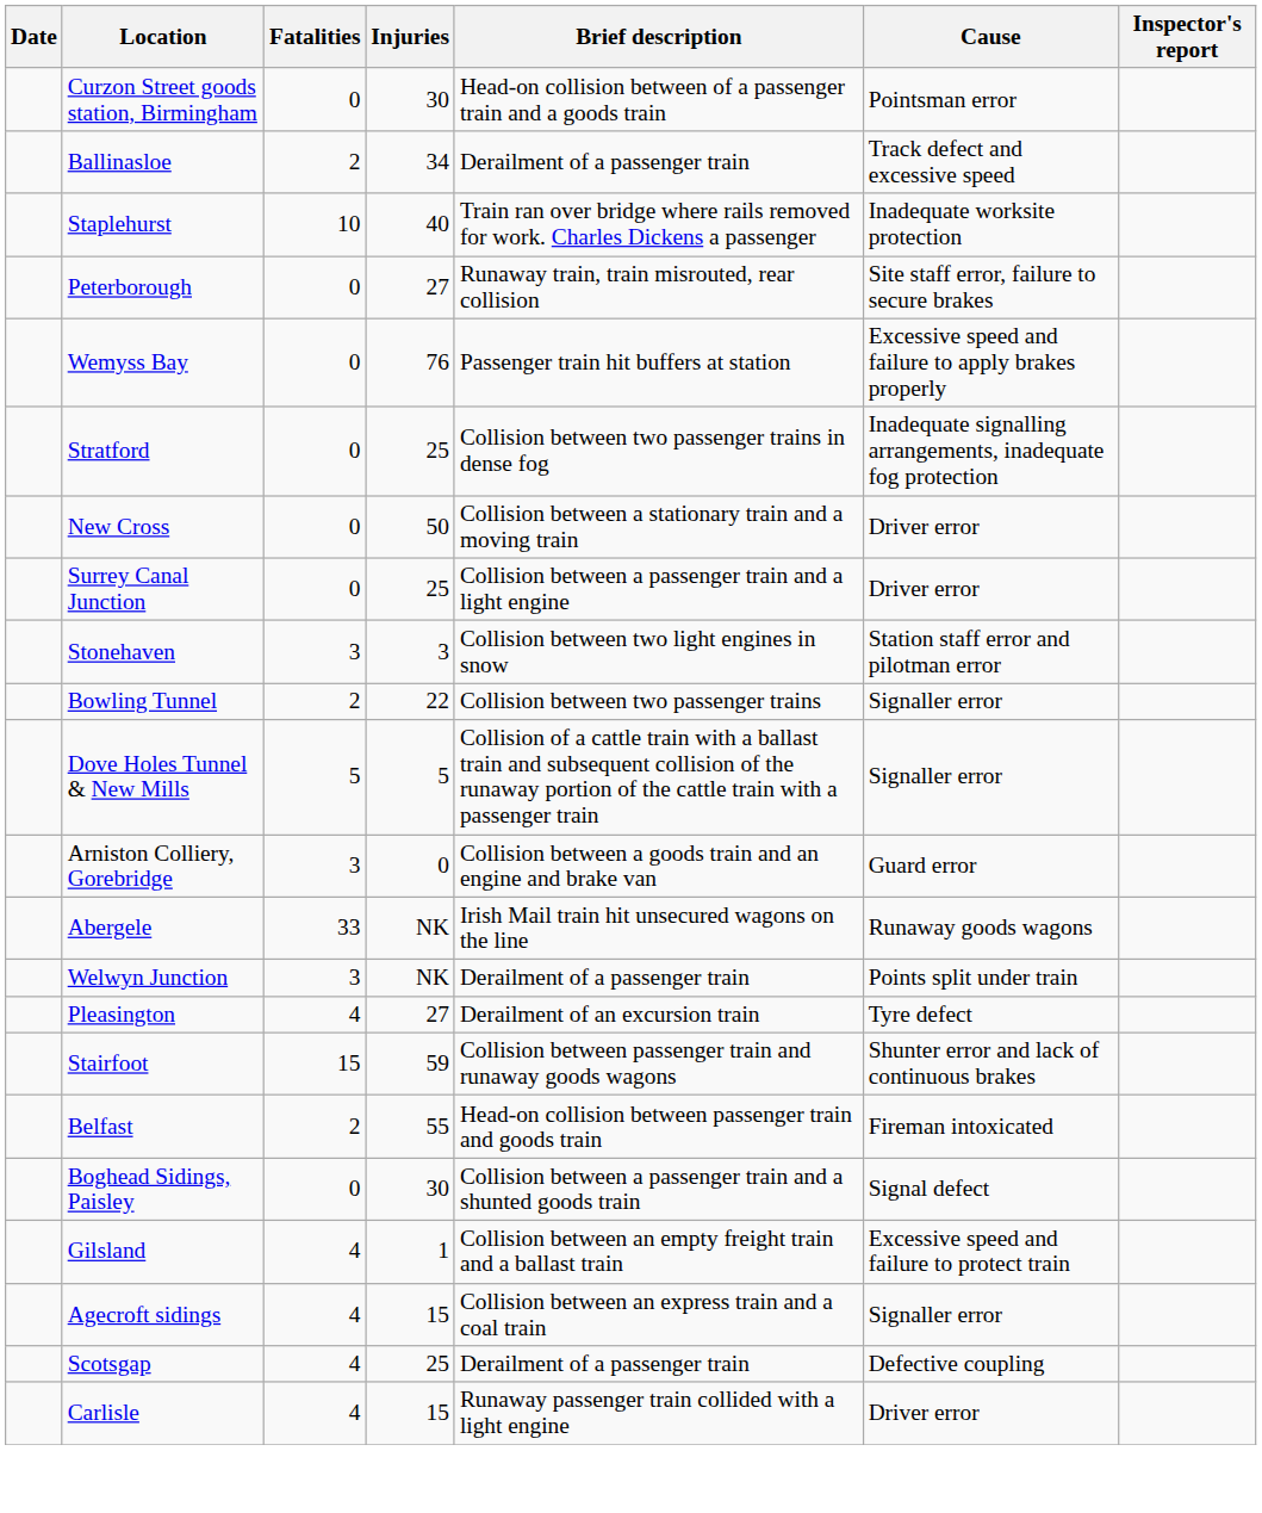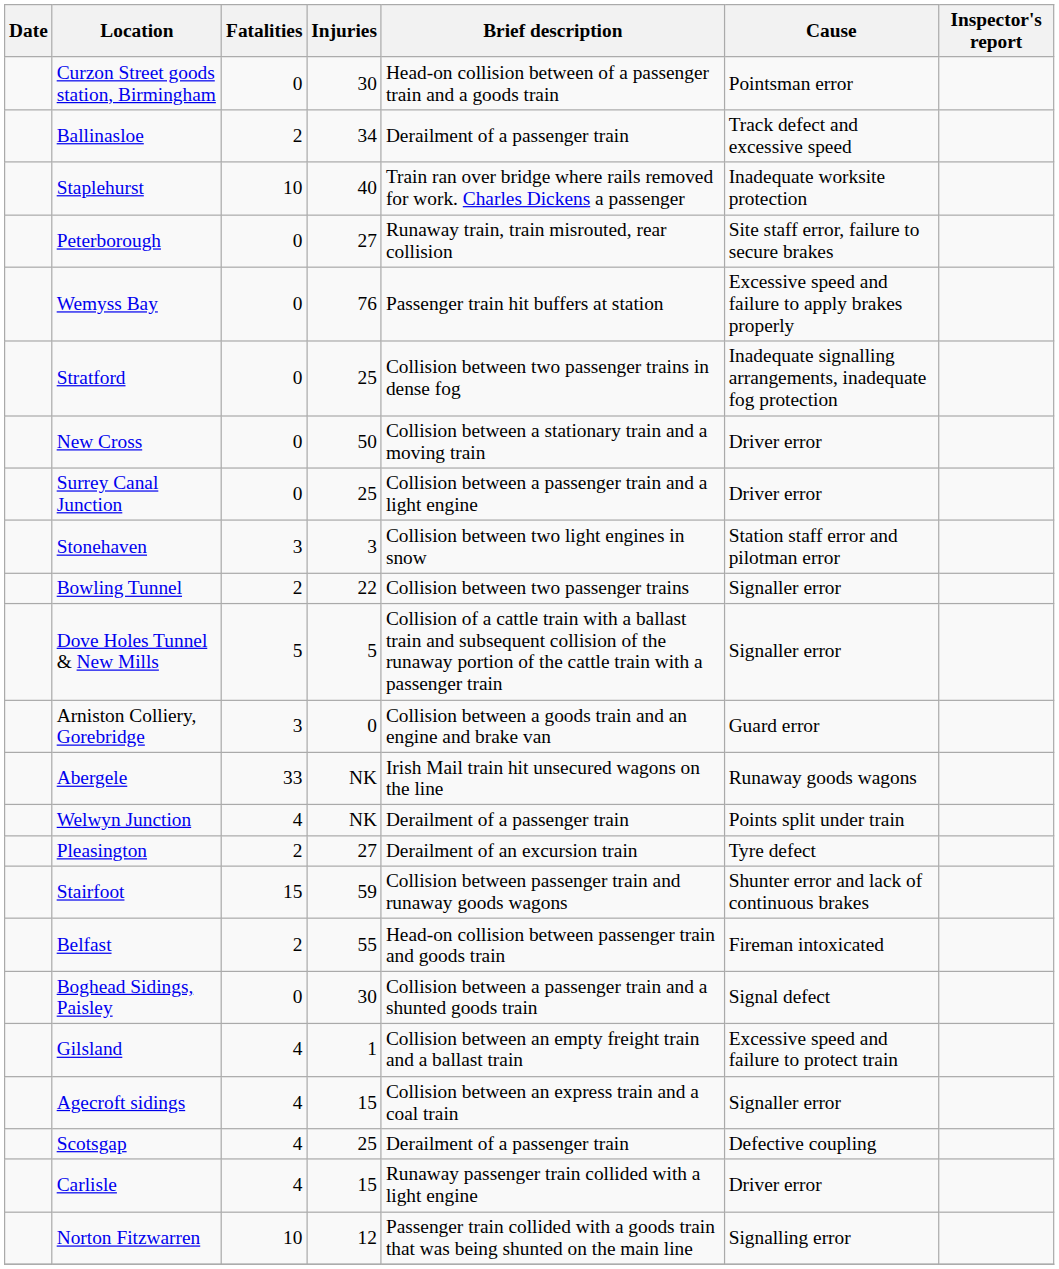 <table class="wikitable sortable" style="text-align: left">
 <tr>
 <th>Date</th>
 <th>Location</th>
 <th>Fatalities</th>
 <th>Injuries</th>
 <th class="unsortable">Brief description</th>
 <th class="unsortable">Cause</th>
 <th class="unsortable">Inspector's report</th>
 </tr>
 <tr>
 <td></td>
 <td><a href='#'>Curzon Street goods station, Birmingham</a></td>
 <td align=right>0</td>
 <td align=right>30</td>
 <td>Head-on collision between of a passenger train and a goods train</td>
 <td>Pointsman error</td>
 <td align=center></td>
 </tr>
 <tr>
 <td></td>
 <td><a href='#'>Ballinasloe</a></td>
 <td align=right>2</td>
 <td align=right>34</td>
 <td>Derailment of a passenger train</td>
 <td>Track defect and excessive speed</td>
 <td align=center></td>
 </tr>
 <tr>
 <td></td>
 <td><a href='#'>Staplehurst</a></td>
 <td align=right>10</td>
 <td align=right>40</td>
 <td>Train ran over bridge where rails removed for work. <a href='#'>Charles Dickens</a> a passenger</td>
 <td>Inadequate worksite protection</td>
 <td align=center></td>
 </tr>
 <tr>
 <td></td>
 <td><a href='#'>Peterborough</a></td>
 <td align=right>0</td>
 <td align=right>27</td>
 <td>Runaway train, train misrouted, rear collision</td>
 <td>Site staff error, failure to secure brakes</td>
 <td align=center></td>
 </tr>
 <tr>
 <td></td>
 <td><a href='#'>Wemyss Bay</a></td>
 <td align=right>0</td>
 <td align=right>76</td>
 <td>Passenger train hit buffers at station</td>
 <td>Excessive speed and failure to apply brakes properly</td>
 <td align=center></td>
 </tr>
 <tr>
 <td></td>
 <td><a href='#'>Stratford</a></td>
 <td align=right>0</td>
 <td align=right>25</td>
 <td>Collision between two passenger trains in dense fog</td>
 <td>Inadequate signalling arrangements, inadequate fog protection</td>
 <td align=center></td>
 </tr>
 <tr>
 <td></td>
 <td><a href='#'>New Cross</a></td>
 <td align=right>0</td>
 <td align=right>50</td>
 <td>Collision between a stationary train and a moving train</td>
 <td>Driver error</td>
 <td align=center></td>
 </tr>
 <tr>
 <td></td>
 <td><a href='#'>Surrey Canal Junction</a></td>
 <td align=right>0</td>
 <td align=right>25</td>
 <td>Collision between a passenger train and a light engine</td>
 <td>Driver error</td>
 <td align=center></td>
 </tr>
 <tr>
 <td></td>
 <td><a href='#'>Stonehaven</a></td>
 <td align=right>3</td>
 <td align=right>3</td>
 <td>Collision between two light engines in snow</td>
 <td>Station staff error and pilotman error</td>
 <td align=center></td>
 </tr>
 <tr>
 <td></td>
 <td><a href='#'>Bowling Tunnel</a></td>
 <td align=right>2</td>
 <td align=right>22</td>
 <td>Collision between two passenger trains</td>
 <td>Signaller error</td>
 <td align=center></td>
 </tr>
 <tr>
 <td></td>
 <td><a href='#'>Dove Holes Tunnel</a> & <a href='#'>New Mills</a></td>
 <td align=right>5</td>
 <td align=right>5</td>
 <td>Collision of a cattle train with a ballast train and subsequent collision of the runaway portion of the cattle train with a passenger train</td>
 <td>Signaller error</td>
 <td align=center></td>
 </tr>
 <tr>
 <td></td>
 <td>Arniston Colliery, <a href='#'>Gorebridge</a></td>
 <td align=right>3</td>
 <td align=right>0</td>
 <td>Collision between a goods train and an engine and brake van</td>
 <td>Guard error</td>
 <td align=center></td>
 </tr>
 <tr>
 <td></td>
 <td><a href='#'>Abergele</a></td>
 <td align=right>33</td>
 <td align=right>NK</td>
 <td>Irish Mail train hit unsecured wagons on the line</td>
 <td>Runaway goods wagons</td>
 <td align=center></td>
 </tr>
 <tr>
 <td></td>
 <td><a href='#'>Welwyn Junction</a></td>
-<td align=right>3</td>
+<td align=right>4</td>
 <td align=right>NK</td>
 <td>Derailment of a passenger train</td>
 <td>Points split under train</td>
 <td align=center></td>
 </tr>
 <tr>
 <td></td>
 <td><a href='#'>Pleasington</a></td>
-<td align=right>4</td>
+<td align=right>2</td>
 <td align=right>27</td>
 <td>Derailment of an excursion train</td>
 <td>Tyre defect</td>
 <td align=center></td>
 </tr>
 <tr>
 <td></td>
 <td><a href='#'>Stairfoot</a></td>
 <td align=right>15</td>
 <td align=right>59</td>
 <td>Collision between passenger train and runaway goods wagons</td>
 <td>Shunter error and lack of continuous brakes</td>
 <td align=center></td>
 </tr>
 <tr>
 <td></td>
 <td><a href='#'>Belfast</a></td>
 <td align=right>2</td>
 <td align=right>55</td>
 <td>Head-on collision between passenger train and goods train</td>
 <td>Fireman intoxicated</td>
 <td align=center></td>
 </tr>
 <tr>
 <td></td>
 <td><a href='#'>Boghead Sidings, Paisley</a></td>
 <td align=right>0</td>
 <td align=right>30</td>
 <td>Collision between a passenger train and a shunted goods train</td>
 <td>Signal defect</td>
 <td align=center></td>
 </tr>
 <tr>
 <td></td>
 <td><a href='#'>Gilsland</a></td>
 <td align=right>4</td>
 <td align=right>1</td>
 <td>Collision between an empty freight train and a ballast train</td>
 <td>Excessive speed and failure to protect train</td>
 <td align=center></td>
 </tr>
 <tr>
 <td></td>
 <td><a href='#'>Agecroft sidings</a></td>
 <td align=right>4</td>
 <td align=right>15</td>
 <td>Collision between an express train and a coal train</td>
 <td>Signaller error</td>
 <td align=center></td>
 </tr>
 <tr>
 <td></td>
 <td><a href='#'>Scotsgap</a></td>
 <td align=right>4</td>
 <td align=right>25</td>
 <td>Derailment of a passenger train</td>
 <td>Defective coupling</td>
 <td align=center></td>
 </tr>
 <tr>
 <td></td>
 <td><a href='#'>Carlisle</a></td>
 <td align=right>4</td>
 <td align=right>15</td>
 <td>Runaway passenger train collided with a light engine</td>
 <td>Driver error</td>
 <td align=center></td>
 </tr>
 <tr>
+<td></td>
+<td><a href='#'>Norton Fitzwarren</a></td>
+<td align=right>10</td>
+<td align=right>12</td>
+<td>Passenger train collided with a goods train that was being shunted on the main line</td>
+<td>Signalling error</td>
+<td align=center></td>
+</tr>
+<tr>
 </tr>
 </table>
